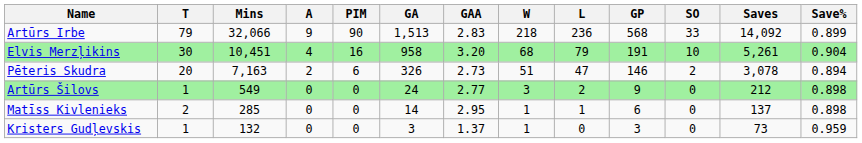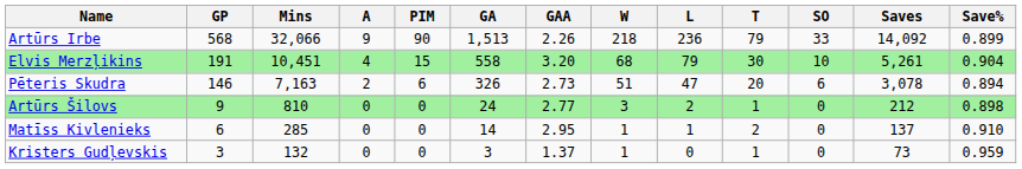 <table class="wikitable sortable" width="75%">
 <tr>
 <th bgcolor="#e0e0e0" width="18%">Name</th>
-<th bgcolor="#e0e0e0" width="6.5%">T</th>
+<th bgcolor="#e0e0e0" width="6.5%">GP</th>
 <th bgcolor="#e0e0e0" width="8.5%">Mins</th>
 <th bgcolor="#e0e0e0" width="5.5%">A</th>
 <th bgcolor="#e0e0e0" width="5.5%">PIM</th>
 <th bgcolor="#e0e0e0" width="7.5%">GA</th>
 <th bgcolor="#e0e0e0" width="6.5%">GAA</th>
 <th bgcolor="#e0e0e0" width="6.5%">W</th>
 <th bgcolor="#e0e0e0" width="6.5%">L</th>
-<th bgcolor="#e0e0e0" width="6.5%">GP</th>
+<th bgcolor="#e0e0e0" width="6.5%">T</th>
 <th bgcolor="#e0e0e0" width="6.5%">SO</th>
 <th bgcolor="#e0e0e0" width="9.5%">Saves</th>
 <th bgcolor="#e0e0e0" width="6.5%">Save%</th>
 </tr>
 <tr align="center">
 <td align="left"><a href='#'>Artūrs Irbe</a></td>
-<td>79</td>
+<td>568</td>
 <td>32,066</td>
 <td>9</td>
 <td>90</td>
 <td>1,513</td>
-<td>2.83</td>
+<td>2.26</td>
 <td>218</td>
 <td>236</td>
-<td>568</td>
+<td>79</td>
 <td>33</td>
 <td>14,092</td>
 <td>0.899</td>
 </tr>
 <tr align="center" bgcolor="#A0F0A0">
 <td align="left"><a href='#'>Elvis Merzļikins</a></td>
-<td>30</td>
+<td>191</td>
 <td>10,451</td>
 <td>4</td>
-<td>16</td>
-<td>958</td>
+<td>15</td>
+<td>558</td>
 <td>3.20</td>
 <td>68</td>
 <td>79</td>
-<td>191</td>
+<td>30</td>
 <td>10</td>
 <td>5,261</td>
 <td>0.904</td>
 </tr>
 <tr align="center">
 <td align="left"><a href='#'>Pēteris Skudra</a></td>
-<td>20</td>
+<td>146</td>
 <td>7,163</td>
 <td>2</td>
 <td>6</td>
 <td>326</td>
 <td>2.73</td>
 <td>51</td>
 <td>47</td>
-<td>146</td>
-<td>2</td>
+<td>20</td>
+<td>6</td>
 <td>3,078</td>
 <td>0.894</td>
 </tr>
 <tr align="center" bgcolor="#A0F0A0">
 <td align="left"><a href='#'>Artūrs Šilovs</a></td>
-<td>1</td>
-<td>549</td>
+<td>9</td>
+<td>810</td>
 <td>0</td>
 <td>0</td>
 <td>24</td>
 <td>2.77</td>
 <td>3</td>
 <td>2</td>
-<td>9</td>
+<td>1</td>
 <td>0</td>
 <td>212</td>
 <td>0.898</td>
 </tr>
 <tr align="center">
 <td align="left"><a href='#'>Matīss Kivlenieks</a></td>
-<td>2</td>
+<td>6</td>
 <td>285</td>
 <td>0</td>
 <td>0</td>
 <td>14</td>
 <td>2.95</td>
 <td>1</td>
 <td>1</td>
-<td>6</td>
+<td>2</td>
 <td>0</td>
 <td>137</td>
-<td>0.898</td>
+<td>0.910</td>
 </tr>
 <tr align="center">
 <td align="left"><a href='#'>Kristers Gudļevskis</a></td>
-<td>1</td>
+<td>3</td>
 <td>132</td>
 <td>0</td>
 <td>0</td>
 <td>3</td>
 <td>1.37</td>
 <td>1</td>
 <td>0</td>
-<td>3</td>
+<td>1</td>
 <td>0</td>
 <td>73</td>
 <td>0.959</td>
 </tr>
 </table>
